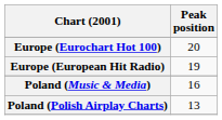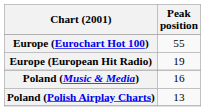 <table class="wikitable sortable plainrowheaders" style="text-align:center">
 <tr>
 <th scope="col">Chart (2001)</th>
 <th scope="col">Peak<br>position</th>
 </tr>
 <tr>
 </tr>
 <tr>
 </tr>
 <tr>
 </tr>
 <tr>
 <th scope="row">Europe (<a href='#'>Eurochart Hot 100</a>)</th>
-<td>20</td>
+<td>55</td>
 </tr>
 <tr>
 <th scope="row">Europe (European Hit Radio)</th>
 <td>19</td>
 </tr>
 <tr>
 </tr>
 <tr>
 </tr>
 <tr>
 </tr>
 <tr>
 </tr>
 <tr>
 </tr>
 <tr>
 </tr>
 <tr>
 <th scope="row">Poland (<em><a href='#'>Music & Media</a></em>)</th>
 <td>16</td>
 </tr>
 <tr>
 <th scope="row">Poland (<a href='#'>Polish Airplay Charts</a>)</th>
 <td>13</td>
 </tr>
 <tr>
 </tr>
 <tr>
 </tr>
 <tr>
 </tr>
 </table>
